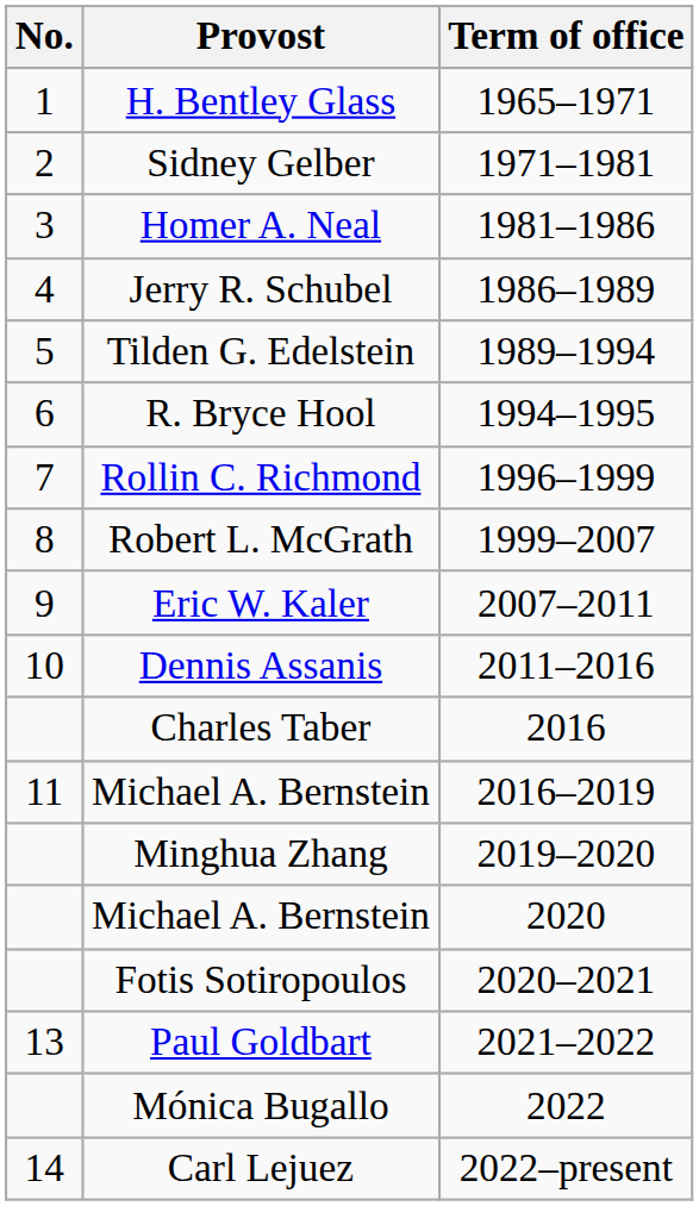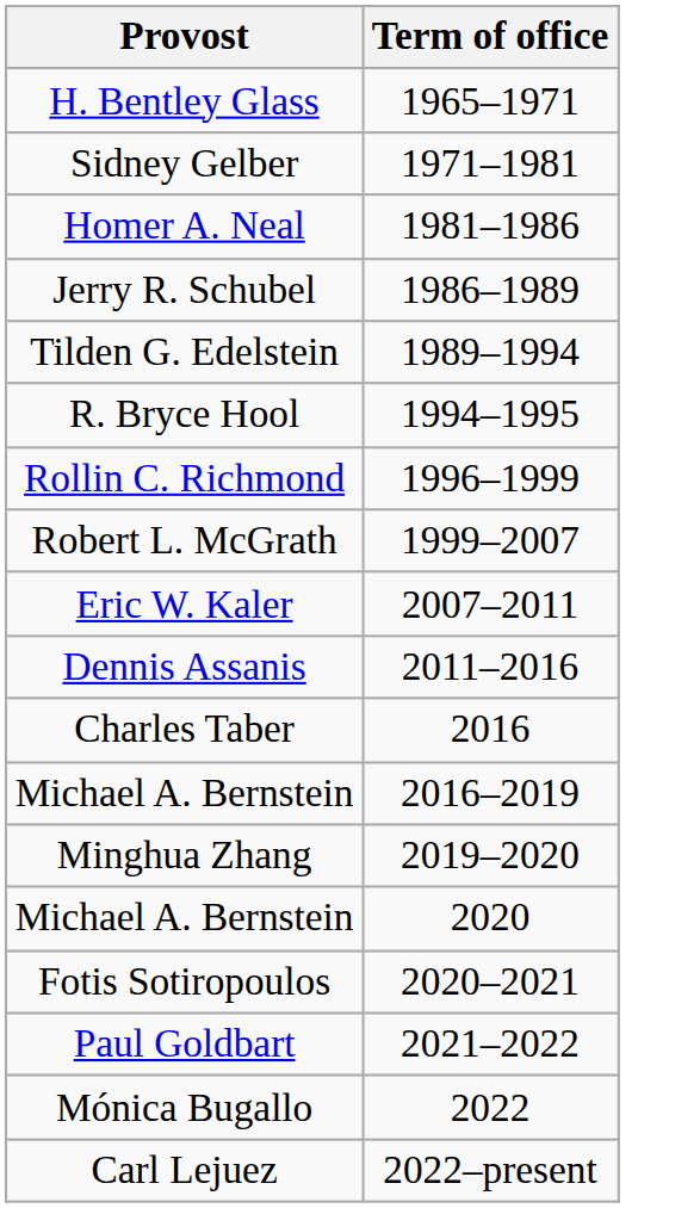 <table class="wikitable" style="text-align: center;">
 <tr>
-<th>No.</th>
 <th>Provost</th>
 <th>Term of office</th>
 </tr>
 <tr>
-<td>1</td>
 <td><a href='#'>H. Bentley Glass</a></td>
 <td>1965–1971<br></td>
 </tr>
 <tr>
-<td>2</td>
 <td>Sidney Gelber</td>
 <td>1971–1981<br></td>
 </tr>
 <tr>
-<td>3</td>
 <td><a href='#'>Homer A. Neal</a></td>
 <td>1981–1986<br></td>
 </tr>
 <tr>
-<td>4</td>
 <td>Jerry R. Schubel</td>
 <td>1986–1989<br></td>
 </tr>
 <tr>
-<td>5</td>
 <td>Tilden G. Edelstein</td>
 <td>1989–1994<br></td>
 </tr>
 <tr>
-<td>6</td>
 <td>R. Bryce Hool</td>
 <td>1994–1995<br></td>
 </tr>
 <tr>
-<td>7</td>
 <td><a href='#'>Rollin C. Richmond</a></td>
 <td>1996–1999<br></td>
 </tr>
 <tr>
-<td>8</td>
 <td>Robert L. McGrath</td>
 <td>1999–2007<br></td>
 </tr>
 <tr>
-<td>9</td>
 <td><a href='#'>Eric W. Kaler</a></td>
 <td>2007–2011<br></td>
 </tr>
 <tr>
-<td>10</td>
 <td><a href='#'>Dennis Assanis</a></td>
 <td>2011–2016<br></td>
 </tr>
 <tr>
-<td></td>
 <td>Charles Taber<br></td>
 <td>2016<br></td>
 </tr>
 <tr>
-<td>11</td>
 <td>Michael A. Bernstein</td>
 <td>2016–2019<br></td>
 </tr>
 <tr>
-<td></td>
 <td>Minghua Zhang<br></td>
 <td>2019–2020<br></td>
 </tr>
 <tr>
-<td></td>
 <td>Michael A. Bernstein</td>
 <td>2020<br></td>
 </tr>
 <tr>
-<td></td>
 <td>Fotis Sotiropoulos<br></td>
 <td>2020–2021<br></td>
 </tr>
 <tr>
-<td>13</td>
 <td><a href='#'>Paul Goldbart</a></td>
 <td>2021–2022<br></td>
 </tr>
 <tr>
-<td></td>
 <td>Mónica Bugallo<br></td>
 <td>2022<br></td>
 </tr>
 <tr>
-<td>14</td>
 <td>Carl Lejuez</td>
 <td>2022–present<br></td>
 </tr>
 </table>
